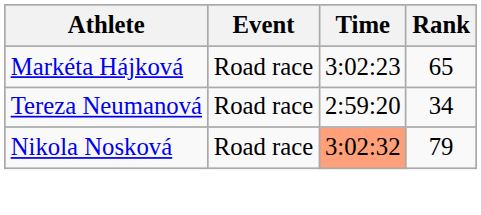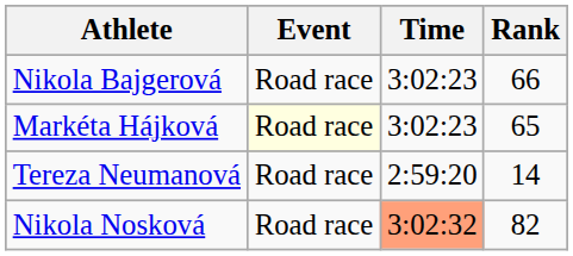 <table class="wikitable" style="font-size:90%">
 <tr>
 <th>Athlete</th>
 <th>Event</th>
 <th>Time</th>
 <th>Rank</th>
 </tr>
 <tr align=center>
+<td align=left><a href='#'>Nikola Bajgerová</a></td>
+<td align=left>Road race</td>
+<td>3:02:23</td>
+<td>66</td>
+</tr>
+<tr align=center>
 <td align=left><a href='#'>Markéta Hájková</a></td>
-<td align=left>Road race</td>
+<td align=left style="background: lightyellow;">Road race</td>
 <td>3:02:23</td>
 <td>65</td>
 </tr>
 <tr align=center>
 <td align=left><a href='#'>Tereza Neumanová</a></td>
 <td align=left>Road race</td>
 <td>2:59:20</td>
-<td>34</td>
+<td>14</td>
 </tr>
 <tr align=center>
 <td align=left><a href='#'>Nikola Nosková</a></td>
 <td align=left>Road race</td>
 <td style="background: lightsalmon;">3:02:32</td>
-<td>79</td>
+<td>82</td>
 </tr>
 </table>
